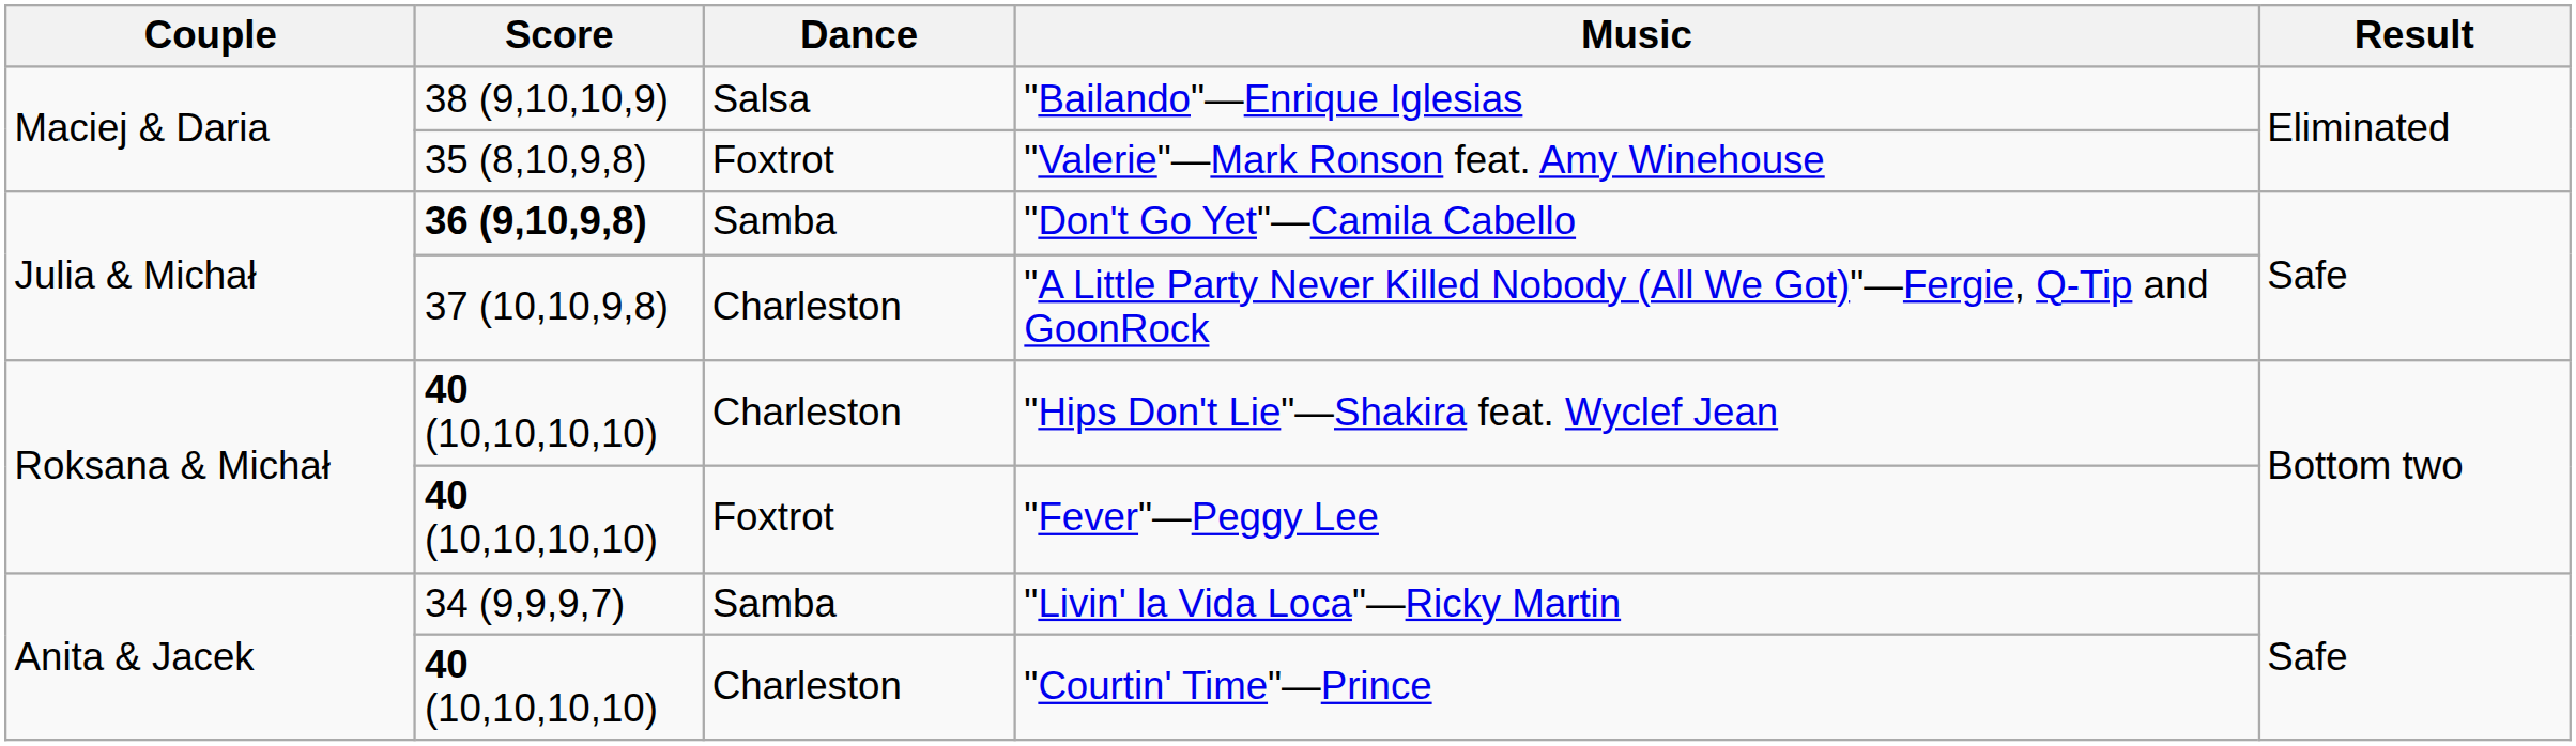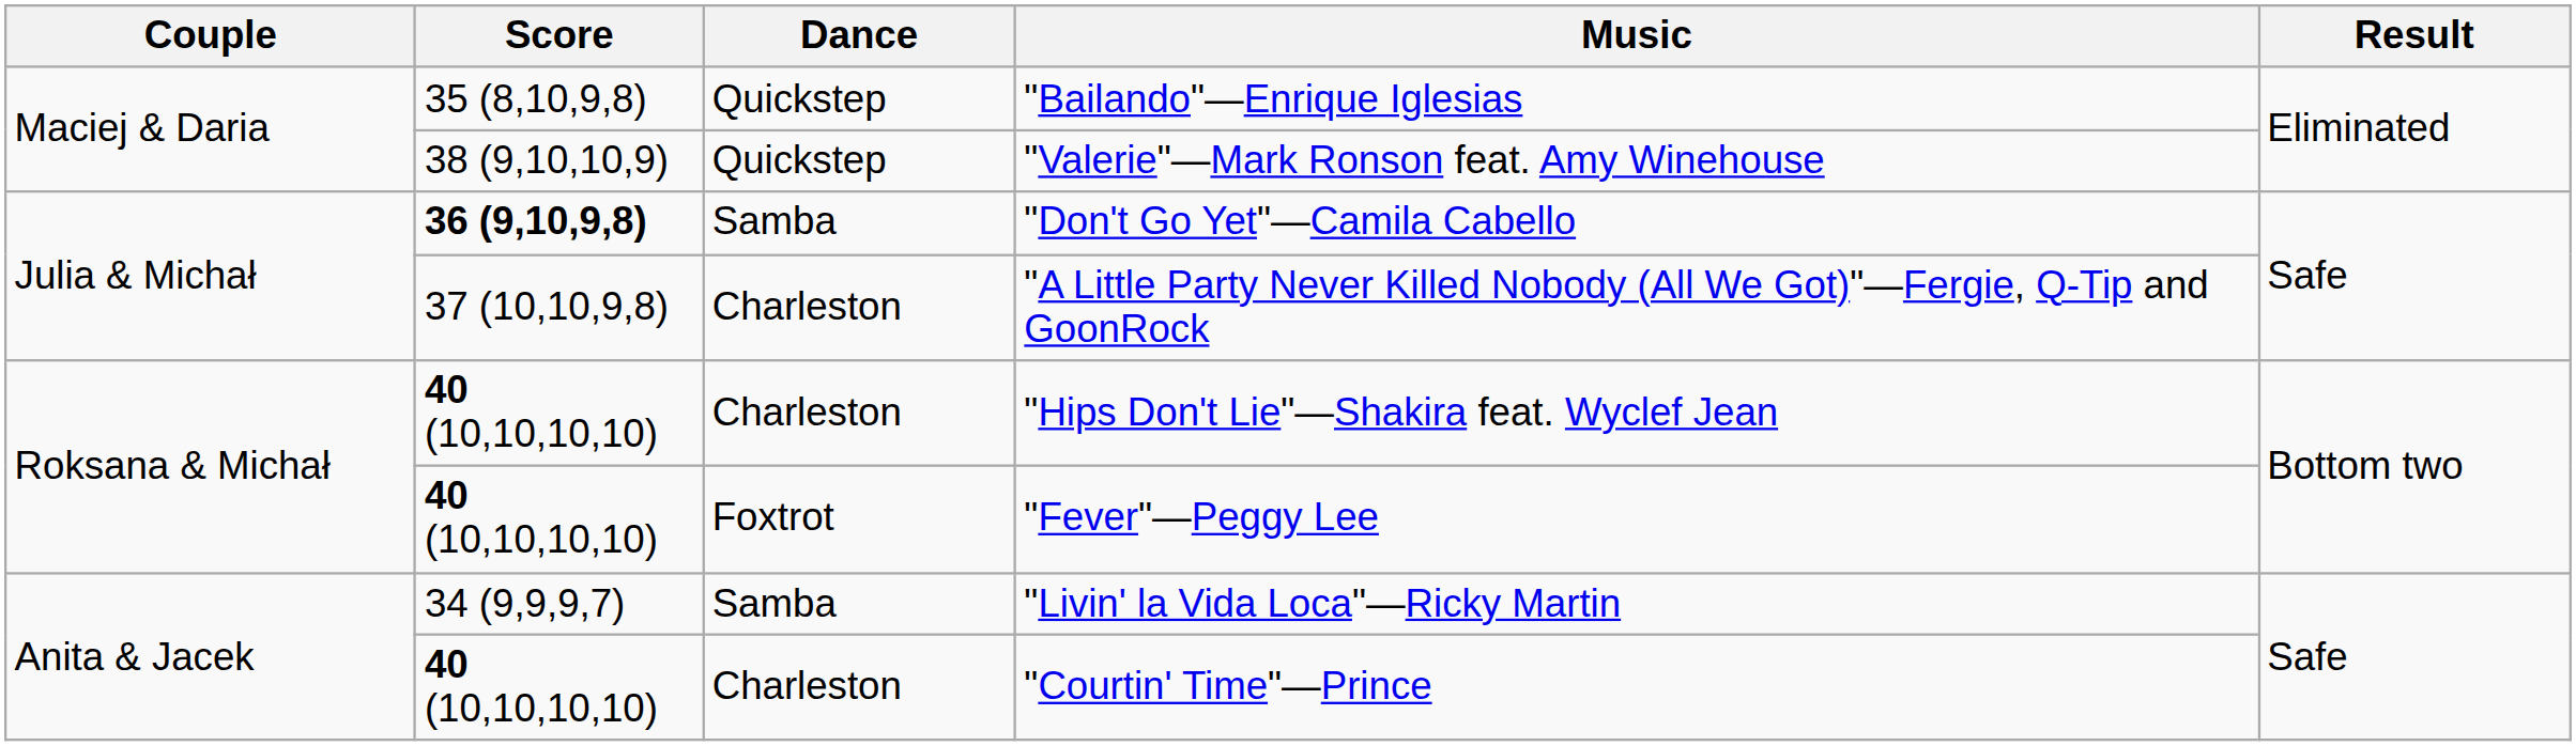 <table class="wikitable">
 <tr>
 <th style="width:160px;">Couple</th>
 <th style="width:110px;">Score</th>
 <th style="width:120px;">Dance</th>
 <th style="width:500px;">Music</th>
 <th style="width:120px;">Result</th>
 </tr>
 <tr>
 <td rowspan="2">Maciej & Daria</td>
-<td>38 (9,10,10,9)</td>
-<td>Salsa</td>
+<td>35 (8,10,9,8)</td>
+<td>Quickstep</td>
 <td>"<a href='#'>Bailando</a>"—<a href='#'>Enrique Iglesias</a></td>
 <td rowspan="2">Eliminated</td>
 </tr>
 <tr>
-<td>35 (8,10,9,8)</td>
-<td>Foxtrot</td>
+<td>38 (9,10,10,9)</td>
+<td>Quickstep</td>
 <td>"<a href='#'>Valerie</a>"—<a href='#'>Mark Ronson</a> feat. <a href='#'>Amy Winehouse</a></td>
 </tr>
 <tr>
 <td rowspan="2">Julia & Michał</td>
 <td><strong>36 (9,10,9,8)</strong></td>
 <td>Samba</td>
 <td>"<a href='#'>Don't Go Yet</a>"—<a href='#'>Camila Cabello</a></td>
 <td rowspan="2">Safe</td>
 </tr>
 <tr>
 <td>37 (10,10,9,8)</td>
 <td>Charleston</td>
 <td>"<a href='#'>A Little Party Never Killed Nobody (All We Got)</a>"—<a href='#'>Fergie</a>, <a href='#'>Q-Tip</a> and <a href='#'>GoonRock</a></td>
 </tr>
 <tr>
 <td rowspan="2">Roksana & Michał</td>
 <td><strong>40</strong> (10,10,10,10)</td>
 <td>Charleston</td>
 <td>"<a href='#'>Hips Don't Lie</a>"—<a href='#'>Shakira</a> feat. <a href='#'>Wyclef Jean</a></td>
 <td rowspan="2">Bottom two</td>
 </tr>
 <tr>
 <td><strong>40</strong> (10,10,10,10)</td>
 <td>Foxtrot</td>
 <td>"<a href='#'>Fever</a>"—<a href='#'>Peggy Lee</a></td>
 </tr>
 <tr>
 <td rowspan="2">Anita & Jacek</td>
 <td>34 (9,9,9,7)</td>
 <td>Samba</td>
 <td>"<a href='#'>Livin' la Vida Loca</a>"—<a href='#'>Ricky Martin</a></td>
 <td rowspan="2">Safe</td>
 </tr>
 <tr>
 <td><strong>40</strong> (10,10,10,10)</td>
 <td>Charleston</td>
 <td>"<a href='#'>Courtin' Time</a>"—<a href='#'>Prince</a></td>
 </tr>
 </table>
